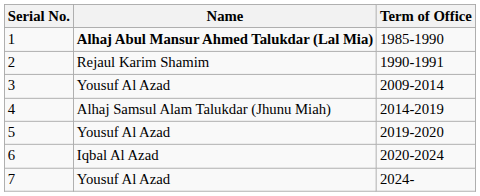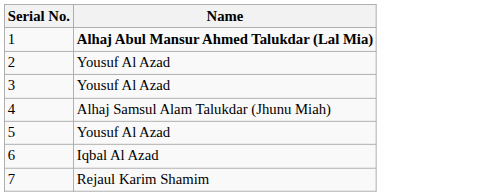 <table class="wikitable">
 <tr>
 <th>Serial No.</th>
 <th>Name</th>
-<th>Term of Office</th>
 </tr>
 <tr>
 <td>1</td>
 <td><strong>Alhaj Abul Mansur Ahmed Talukdar (Lal Mia)</strong></td>
-<td>1985-1990</td>
 </tr>
 <tr>
 <td>2</td>
-<td>Rejaul Karim Shamim</td>
-<td>1990-1991</td>
+<td>Yousuf Al Azad</td>
 </tr>
 <tr>
 <td>3</td>
 <td>Yousuf Al Azad</td>
-<td>2009-2014</td>
 </tr>
 <tr>
 <td>4</td>
 <td>Alhaj Samsul Alam Talukdar (Jhunu Miah)</td>
-<td>2014-2019</td>
 </tr>
 <tr>
 <td>5</td>
 <td>Yousuf Al Azad</td>
-<td>2019-2020</td>
 </tr>
 <tr>
 <td>6</td>
 <td>Iqbal Al Azad</td>
-<td>2020-2024</td>
 </tr>
 <tr>
 <td>7</td>
-<td>Yousuf Al Azad</td>
-<td>2024-</td>
+<td>Rejaul Karim Shamim</td>
 </tr>
 </table>
